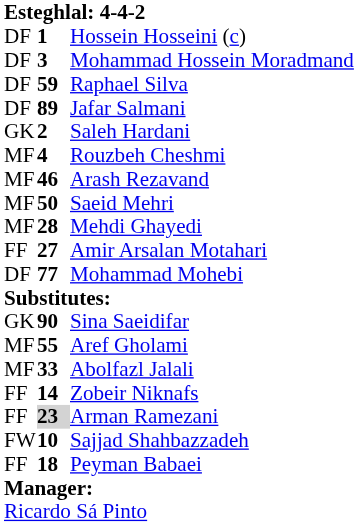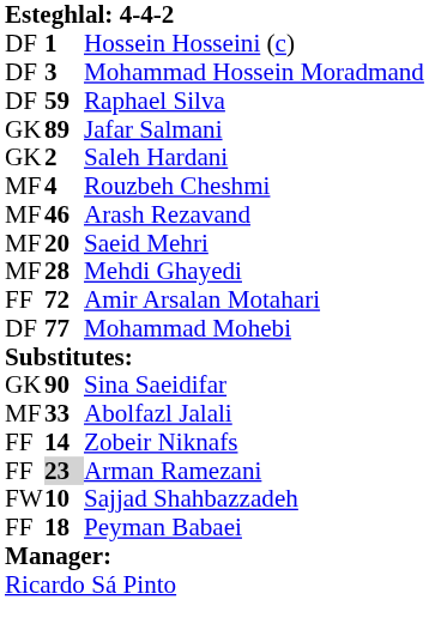 <table style="font-size: 100%" cellspacing="0" cellpadding="0">
 <tr>
 <td colspan="4"><strong>Esteghlal: 4-4-2</strong></td>
 </tr>
 <tr>
 <th width=25></th>
 <th width=25></th>
 </tr>
 <tr>
 <td>DF</td>
 <td><strong>1</strong></td>
 <td> <a href='#'>Hossein Hosseini</a> (<a href='#'>c</a>)</td>
 </tr>
 <tr>
 <td>DF</td>
 <td><strong>3</strong></td>
 <td> <a href='#'>Mohammad Hossein Moradmand</a></td>
 <td></td>
 </tr>
 <tr>
 <td>DF</td>
 <td><strong>59</strong></td>
 <td> <a href='#'>Raphael Silva</a></td>
 </tr>
 <tr>
-<td>DF</td>
+<td>GK</td>
 <td><strong>89</strong></td>
 <td> <a href='#'>Jafar Salmani</a></td>
 <td></td>
 <td></td>
 </tr>
 <tr>
 <td>GK</td>
 <td><strong>2</strong></td>
 <td> <a href='#'>Saleh Hardani</a></td>
 </tr>
 <tr>
 <td>MF</td>
 <td><strong>4</strong></td>
 <td> <a href='#'>Rouzbeh Cheshmi</a></td>
 <td></td>
 <td></td>
 </tr>
 <tr>
 <td>MF</td>
 <td><strong>46</strong></td>
 <td> <a href='#'>Arash Rezavand</a></td>
 <td></td>
 <td></td>
 </tr>
 <tr>
 <td>MF</td>
-<td><strong>50</strong></td>
+<td><strong>20</strong></td>
 <td> <a href='#'>Saeid Mehri</a></td>
 </tr>
 <tr>
 <td>MF</td>
 <td><strong>28</strong></td>
 <td> <a href='#'>Mehdi Ghayedi</a></td>
 <td></td>
 <td></td>
 </tr>
 <tr>
 <td>FF</td>
-<td><strong>27</strong></td>
+<td><strong>72</strong></td>
 <td> <a href='#'>Amir Arsalan Motahari</a></td>
 <td></td>
 <td></td>
 </tr>
 <tr>
 <td>DF</td>
 <td><strong>77</strong></td>
 <td> <a href='#'>Mohammad Mohebi</a></td>
 <td></td>
 <td></td>
 </tr>
 <tr>
 <td colspan=3><strong>Substitutes:</strong></td>
 </tr>
 <tr>
 <td>GK</td>
 <td><strong>90</strong></td>
 <td> <a href='#'>Sina Saeidifar</a></td>
-</tr>
-<tr>
-<td>MF</td>
-<td><strong>55</strong></td>
-<td> <a href='#'>Aref Gholami</a></td>
-<td></td>
-<td></td>
 </tr>
 <tr>
 <td>MF</td>
 <td><strong>33</strong></td>
 <td> <a href='#'>Abolfazl Jalali</a></td>
 <td></td>
 <td></td>
 </tr>
 <tr>
 <td>FF</td>
 <td><strong>14</strong></td>
 <td> <a href='#'>Zobeir Niknafs</a></td>
 <td></td>
 <td></td>
 </tr>
 <tr>
 <td>FF</td>
 <td style="background: lightgrey;"><strong>23</strong></td>
 <td> <a href='#'>Arman Ramezani</a></td>
 <td></td>
 <td></td>
 </tr>
 <tr>
 <td>FW</td>
 <td><strong>10</strong></td>
 <td> <a href='#'>Sajjad Shahbazzadeh</a></td>
 <td></td>
 <td></td>
 </tr>
 <tr>
 <td>FF</td>
 <td><strong>18</strong></td>
 <td> <a href='#'>Peyman Babaei</a></td>
 <td></td>
 <td></td>
 </tr>
 <tr>
 <td colspan=3><strong>Manager:</strong></td>
 </tr>
 <tr>
 <td colspan=4> <a href='#'>Ricardo Sá Pinto</a></td>
 </tr>
 <tr>
 </tr>
 </table>
